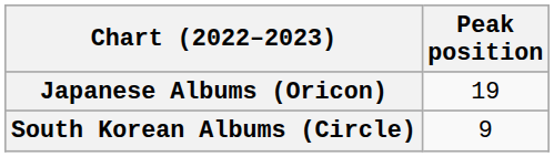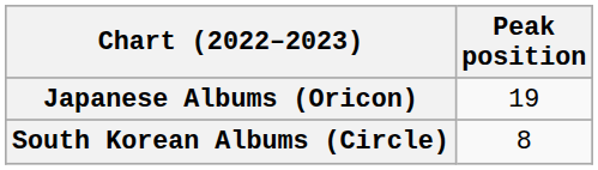 <table class="wikitable sortable plainrowheaders" style="text-align:center">
 <tr>
 <th scope="col">Chart (2022–2023)</th>
 <th scope="col">Peak<br>position</th>
 </tr>
 <tr>
 <th scope="row">Japanese Albums (Oricon)</th>
 <td>19</td>
 </tr>
 <tr>
 <th scope="row">South Korean Albums (Circle)</th>
-<td>9</td>
+<td>8</td>
 </tr>
 </table>
